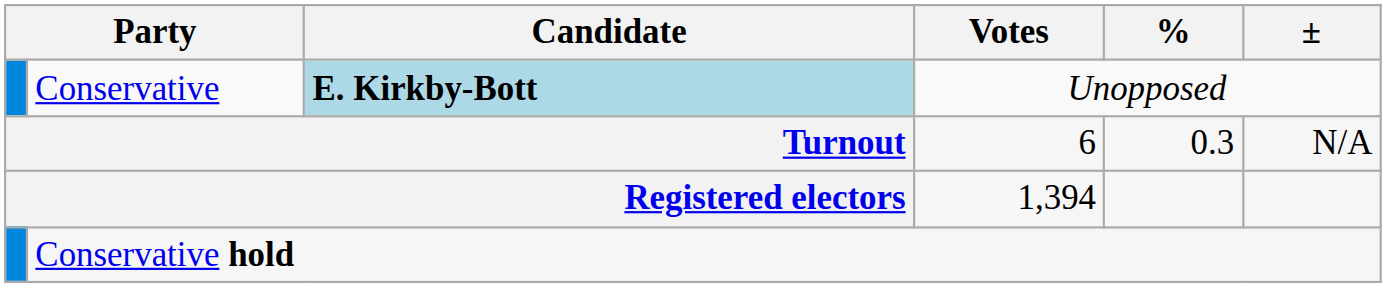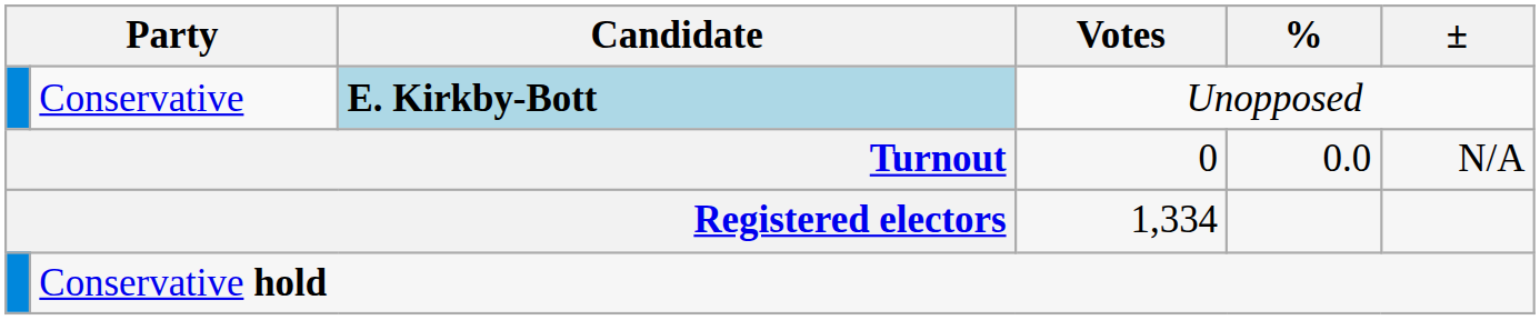 <table class=wikitable>
 <tr>
 <th scope="col" colspan="2" style="width: 130px">Party</th>
 <th scope="col" style="width: 17em">Candidate</th>
 <th scope="col" style="width: 5em">Votes</th>
 <th scope="col" style="width: 3.5em">%</th>
 <th scope="col" style="width: 3.5em">±</th>
 </tr>
 <tr>
 <td style="background:#0087DC;"></td>
 <td><a href='#'>Conservative</a></td>
 <td style="background: lightblue;"><strong>E. Kirkby-Bott</strong></td>
 <td style="text-align: center; "colspan="3"><em>Unopposed</em></td>
 </tr>
 <tr style="background-color:#F6F6F6">
 <th colspan="3" style="text-align: right; margin-right: 0.5em"><a href='#'>Turnout</a></th>
-<td style="text-align: right; margin-right: 0.5em">6</td>
-<td style="text-align: right; margin-right: 0.5em">0.3</td>
+<td style="text-align: right; margin-right: 0.5em">0</td>
+<td style="text-align: right; margin-right: 0.5em">0.0</td>
 <td style="text-align: right; margin-right: 0.5em">N/A</td>
 </tr>
 <tr style="background-color:#F6F6F6;">
 <th colspan="3" style="text-align:right;"><a href='#'>Registered electors</a></th>
-<td style="text-align:right; margin-right:0.5em">1,394</td>
+<td style="text-align:right; margin-right:0.5em">1,334</td>
 <td></td>
 <td></td>
 </tr>
 <tr style="background-color:#F6F6F6">
 <td style="background:#0087DC;"></td>
 <td colspan="5"><a href='#'>Conservative</a> <strong>hold</strong></td>
 </tr>
 </table>
